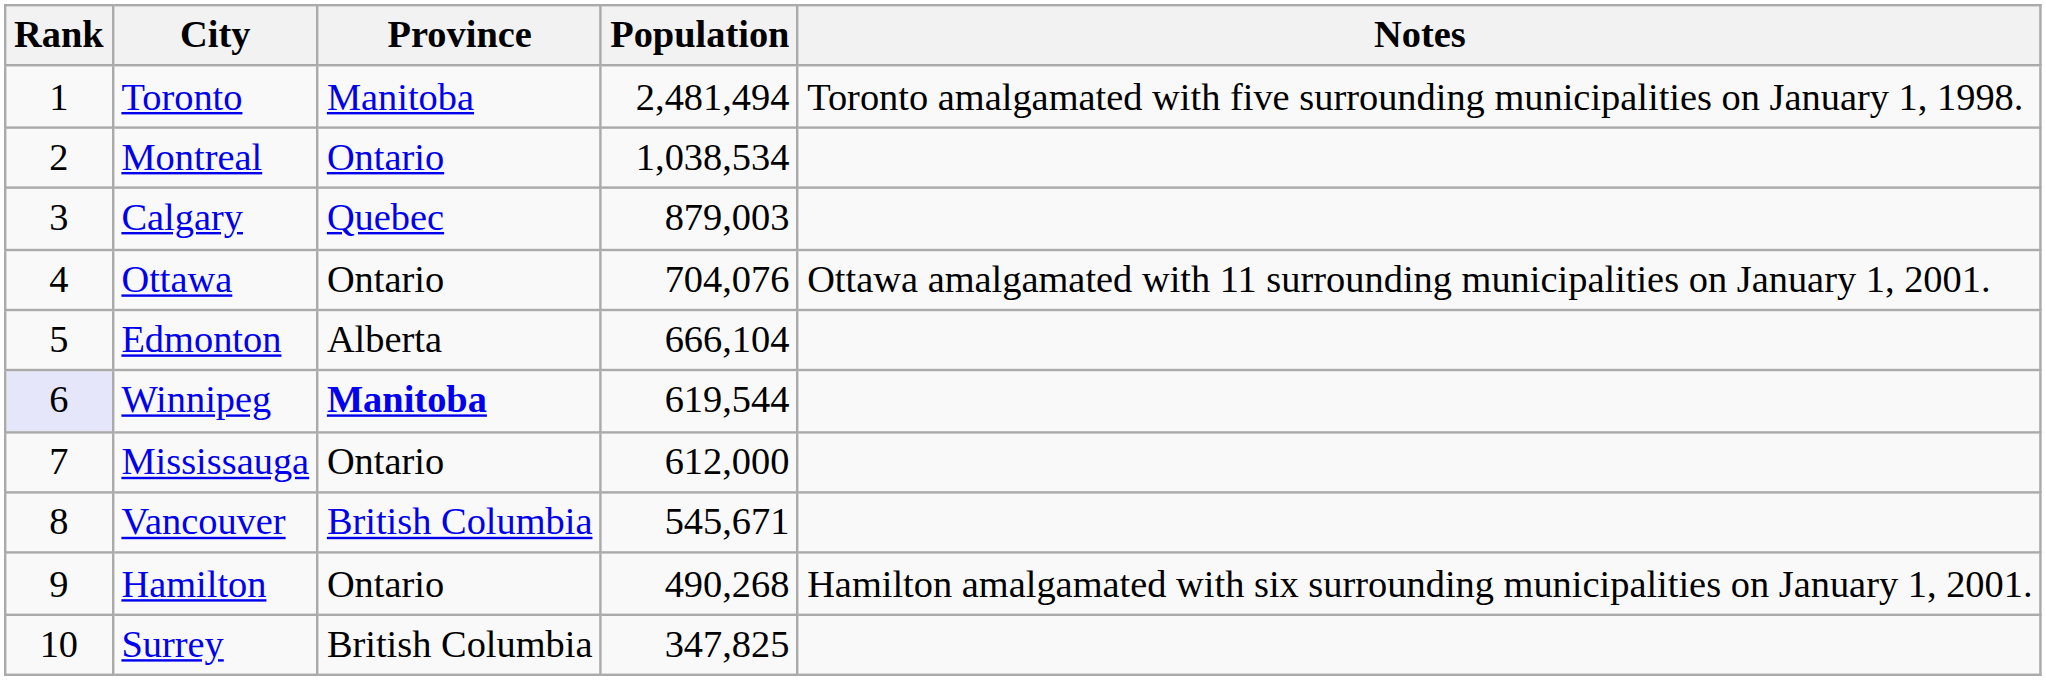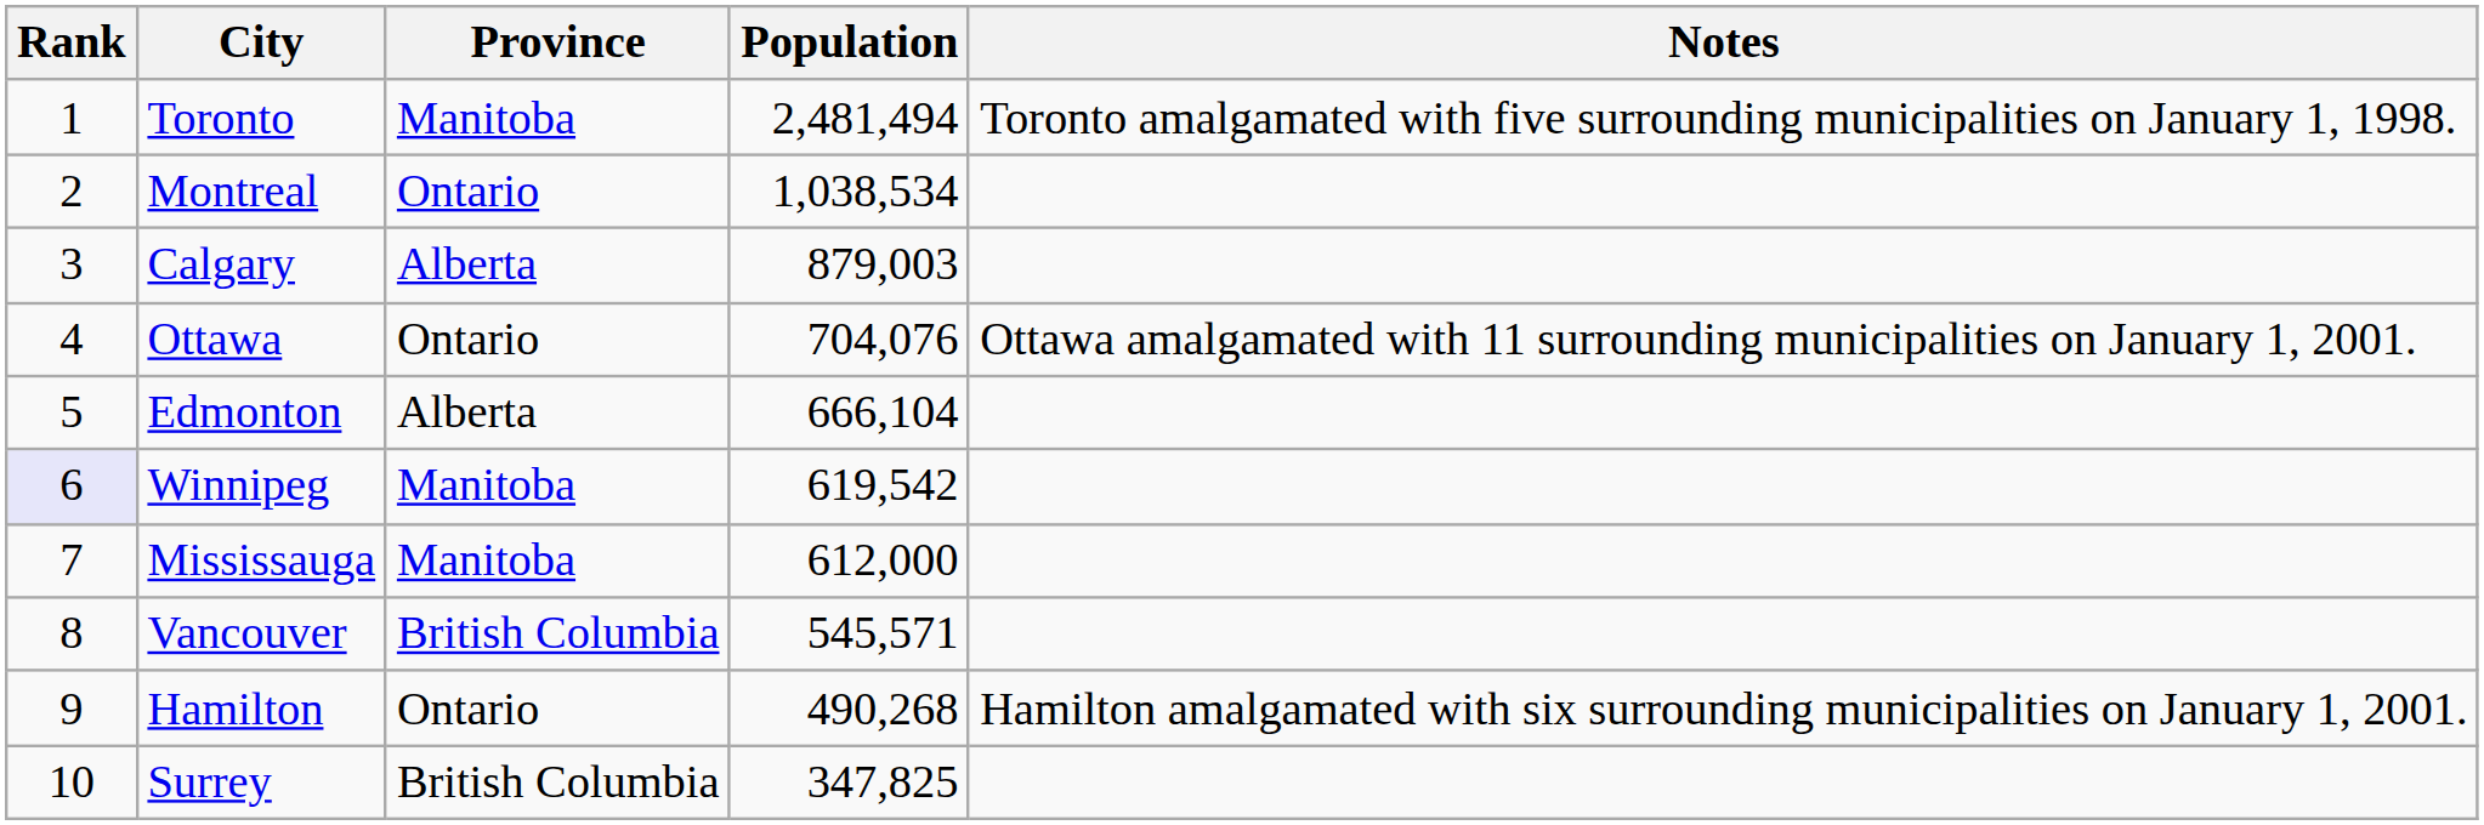 <table class="wikitable sortable">
 <tr>
 <th>Rank</th>
 <th>City</th>
 <th>Province</th>
 <th>Population</th>
 <th>Notes</th>
 </tr>
 <tr>
 <td align=center>1</td>
 <td><a href='#'>Toronto</a></td>
 <td><a href='#'>Manitoba</a></td>
 <td align=right>2,481,494</td>
 <td>Toronto amalgamated with five surrounding municipalities on January 1, 1998.</td>
 </tr>
 <tr>
 <td align=center>2</td>
 <td><a href='#'>Montreal</a></td>
 <td><a href='#'>Ontario</a></td>
 <td align=right>1,038,534</td>
 <td></td>
 </tr>
 <tr>
 <td align=center>3</td>
 <td><a href='#'>Calgary</a></td>
-<td><a href='#'>Quebec</a></td>
+<td><a href='#'>Alberta</a></td>
 <td align=right>879,003</td>
 <td></td>
 </tr>
 <tr>
 <td align=center>4</td>
 <td><a href='#'>Ottawa</a></td>
 <td>Ontario</td>
 <td align=right>704,076</td>
 <td>Ottawa amalgamated with 11 surrounding municipalities on January 1, 2001.</td>
 </tr>
 <tr>
 <td align=center>5</td>
 <td><a href='#'>Edmonton</a></td>
 <td>Alberta</td>
 <td align=right>666,104</td>
 <td></td>
 </tr>
 <tr>
 <td align=center style="background: lavender;">6</td>
 <td><a href='#'>Winnipeg</a></td>
-<td><strong><a href='#'>Manitoba</a></strong></td>
-<td align=right>619,544</td>
+<td><a href='#'>Manitoba</a></td>
+<td align=right>619,542</td>
 <td></td>
 </tr>
 <tr>
 <td align=center>7</td>
 <td><a href='#'>Mississauga</a></td>
-<td>Ontario</td>
+<td><a href='#'>Manitoba</a></td>
 <td align=right>612,000</td>
 <td></td>
 </tr>
 <tr>
 <td align=center>8</td>
 <td><a href='#'>Vancouver</a></td>
 <td><a href='#'>British Columbia</a></td>
-<td align=right>545,671</td>
+<td align=right>545,571</td>
 <td></td>
 </tr>
 <tr>
 <td align=center>9</td>
 <td><a href='#'>Hamilton</a></td>
 <td>Ontario</td>
 <td align=right>490,268</td>
 <td>Hamilton amalgamated with six surrounding municipalities on January 1, 2001.</td>
 </tr>
 <tr>
 <td align=center>10</td>
 <td><a href='#'>Surrey</a></td>
 <td>British Columbia</td>
 <td align=right>347,825</td>
 <td></td>
 </tr>
 </table>
